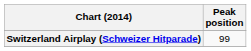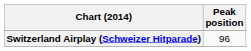 <table class="wikitable sortable plainrowheaders" style="text-align:center">
 <tr>
 <th>Chart (2014)</th>
 <th>Peak<br>position</th>
 </tr>
 <tr>
 </tr>
 <tr>
 </tr>
 <tr>
 </tr>
 <tr>
 <th scope="row">Switzerland Airplay (<a href='#'>Schweizer Hitparade</a>)</th>
-<td>99</td>
+<td>96</td>
 </tr>
 <tr>
 </tr>
 <tr>
 </tr>
 <tr>
 </tr>
 <tr>
 </tr>
 <tr>
 </tr>
 </table>
